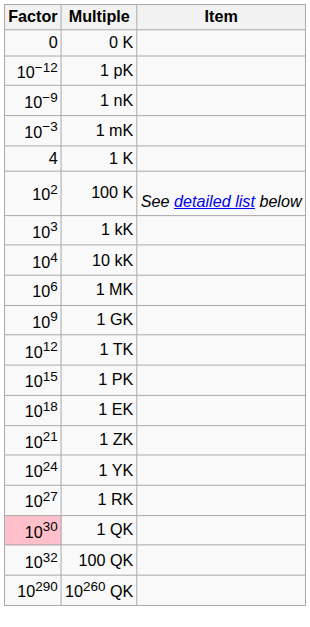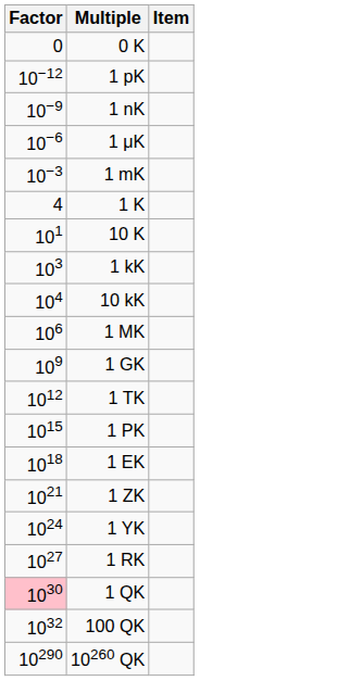 <table class="wikitable" style="text-align:right">
 <tr>
 <th>Factor</th>
 <th>Multiple</th>
 <th>Item</th>
 </tr>
 <tr>
 <td>0</td>
 <td>0 K</td>
 <td style="text-align:left"></td>
 </tr>
 <tr>
 <td>10<sup>−12</sup><div></div></td>
 <td>1 pK</td>
 <td style="text-align:left"></td>
 </tr>
 <tr>
 <td>10<sup>−9</sup><div></div></td>
 <td>1 nK</td>
 <td style="text-align:left"></td>
 </tr>
 <tr>
+<td>10<sup>−6</sup><div></div></td>
+<td>1 μK</td>
+<td style="text-align:left"></td>
+</tr>
+<tr>
 <td>10<sup>−3</sup><div></div></td>
 <td>1 mK</td>
 <td style="text-align:left"></td>
 </tr>
 <tr>
 <td>4<div></div></td>
 <td>1 K</td>
 <td style="text-align:left"></td>
 </tr>
 <tr>
-<td>10<sup>2</sup></td>
-<td>100 K</td>
-<td style="text-align:left"><br><em>See <a href='#'>detailed list</a> below</em></td>
+<td>10<sup>1</sup></td>
+<td>10 K</td>
+<td style="text-align:left"></td>
 </tr>
 <tr>
 <td>10<sup>3</sup><div></div></td>
 <td>1 kK</td>
 <td style="text-align:left"></td>
 </tr>
 <tr>
 <td>10<sup>4</sup></td>
 <td>10 kK</td>
 <td style="text-align:left"></td>
 </tr>
 <tr>
 <td>10<sup>6</sup><div></div></td>
 <td>1 MK</td>
 <td style="text-align:left"></td>
 </tr>
 <tr>
 <td>10<sup>9</sup><div></div></td>
 <td>1 GK</td>
 <td style="text-align:left"></td>
 </tr>
 <tr>
 <td>10<sup>12</sup><div></div></td>
 <td>1 TK</td>
 <td style="text-align:left"></td>
 </tr>
 <tr>
 <td>10<sup>15</sup><div></div></td>
 <td>1 PK</td>
 <td style="text-align:left"></td>
 </tr>
 <tr>
 <td>10<sup>18</sup><div></div></td>
 <td>1 EK</td>
 <td style="text-align:left"></td>
 </tr>
 <tr>
 <td>10<sup>21</sup><div></div></td>
 <td>1 ZK</td>
 <td style="text-align:left"></td>
 </tr>
 <tr>
 <td>10<sup>24</sup><div></div></td>
 <td>1 YK</td>
 <td style="text-align:left"></td>
 </tr>
 <tr>
 <td>10<sup>27</sup><div></div></td>
 <td>1 RK</td>
 <td style="text-align:left"></td>
 </tr>
 <tr>
 <td style="background: pink;">10<sup>30</sup><div></div></td>
 <td>1 QK</td>
 <td style="text-align:left"></td>
 </tr>
 <tr>
 <td>10<sup>32</sup><div></div></td>
 <td>100 QK</td>
 <td style="text-align:left"></td>
 </tr>
 <tr>
 <td>10<sup>290</sup><div></div></td>
 <td>10<sup>260</sup> QK</td>
 <td style="text-align:left"></td>
 </tr>
 </table>
